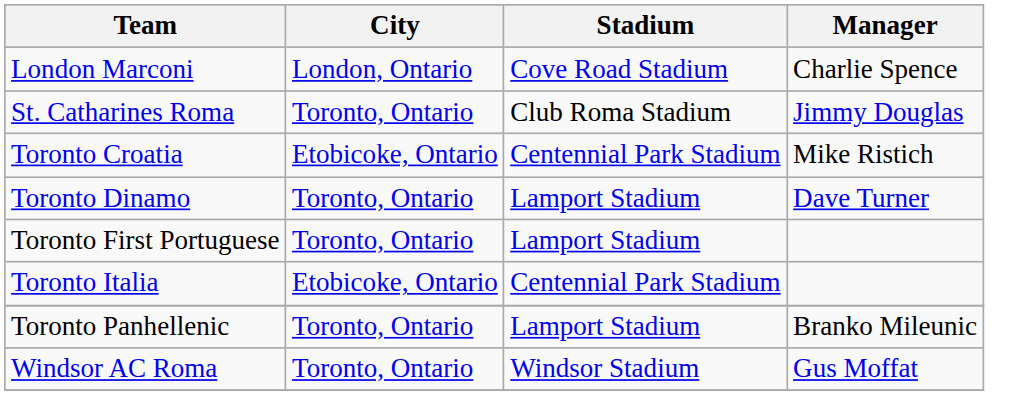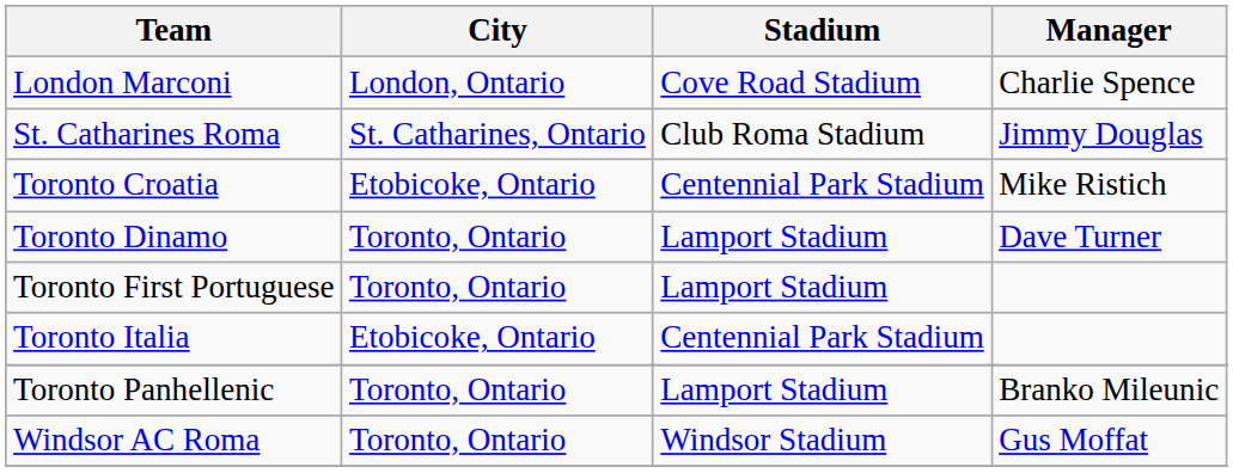 <table class="wikitable sortable">
 <tr>
 <th>Team</th>
 <th>City</th>
 <th>Stadium</th>
 <th>Manager</th>
 </tr>
 <tr>
 <td><a href='#'>London Marconi</a></td>
 <td><a href='#'>London, Ontario</a></td>
 <td><a href='#'>Cove Road Stadium</a></td>
 <td>Charlie Spence</td>
 </tr>
 <tr>
 <td><a href='#'>St. Catharines Roma</a></td>
-<td><a href='#'>Toronto, Ontario</a></td>
+<td><a href='#'>St. Catharines, Ontario</a></td>
 <td>Club Roma Stadium</td>
 <td><a href='#'>Jimmy Douglas</a></td>
 </tr>
 <tr>
 <td><a href='#'>Toronto Croatia</a></td>
 <td><a href='#'>Etobicoke, Ontario</a></td>
 <td><a href='#'>Centennial Park Stadium</a></td>
 <td>Mike Ristich</td>
 </tr>
 <tr>
 <td><a href='#'>Toronto Dinamo</a></td>
 <td><a href='#'>Toronto, Ontario</a></td>
 <td><a href='#'>Lamport Stadium</a></td>
 <td><a href='#'>Dave Turner</a></td>
 </tr>
 <tr>
 <td>Toronto First Portuguese</td>
 <td><a href='#'>Toronto, Ontario</a></td>
 <td><a href='#'>Lamport Stadium</a></td>
 <td></td>
 </tr>
 <tr>
 <td><a href='#'>Toronto Italia</a></td>
 <td><a href='#'>Etobicoke, Ontario</a></td>
 <td><a href='#'>Centennial Park Stadium</a></td>
 <td></td>
 </tr>
 <tr>
 </tr>
 <tr>
 <td>Toronto Panhellenic</td>
 <td><a href='#'>Toronto, Ontario</a></td>
 <td><a href='#'>Lamport Stadium</a></td>
 <td>Branko Mileunic</td>
 </tr>
 <tr>
 <td><a href='#'>Windsor AC Roma</a></td>
 <td><a href='#'>Toronto, Ontario</a></td>
 <td><a href='#'>Windsor Stadium</a></td>
 <td><a href='#'>Gus Moffat</a></td>
 </tr>
 <tr>
 </tr>
 </table>
